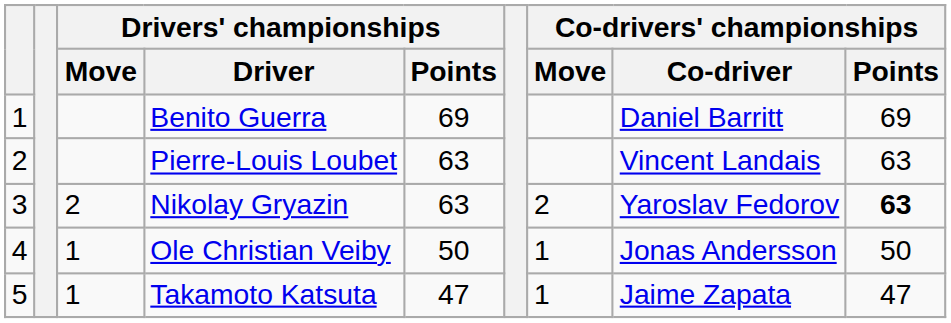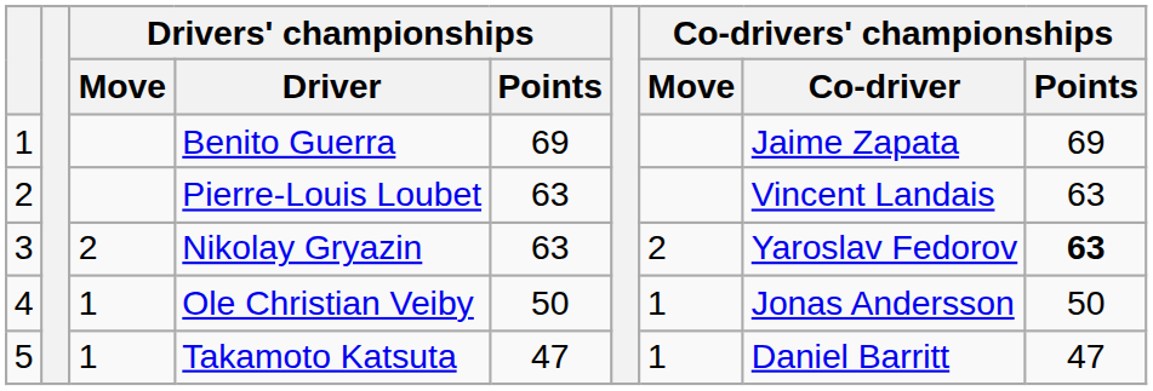 <table class="wikitable" style="font-size:85%;">
 <tr>
 <th rowspan="2"></th>
 <th rowspan="7" style="width:5px;"></th>
 <th colspan="3">Drivers' championships</th>
 <th rowspan="7" style="width:5px;"></th>
 <th colspan="3">Co-drivers' championships</th>
 </tr>
 <tr>
 <th>Move</th>
 <th>Driver</th>
 <th>Points</th>
 <th>Move</th>
 <th>Co-driver</th>
 <th>Points</th>
 </tr>
 <tr>
 <td align="center">1</td>
 <td></td>
 <td><a href='#'>Benito Guerra</a></td>
 <td align="center">69</td>
 <td></td>
-<td><a href='#'>Daniel Barritt</a></td>
+<td><a href='#'>Jaime Zapata</a></td>
 <td align="center">69</td>
 </tr>
 <tr>
 <td align="center">2</td>
 <td></td>
 <td nowrap><a href='#'>Pierre-Louis Loubet</a></td>
 <td align="center">63</td>
 <td></td>
 <td><a href='#'>Vincent Landais</a></td>
 <td align="center">63</td>
 </tr>
 <tr>
 <td align="center">3</td>
 <td> 2</td>
 <td><a href='#'>Nikolay Gryazin</a></td>
 <td align="center">63</td>
 <td> 2</td>
 <td><a href='#'>Yaroslav Fedorov</a></td>
 <td align="center"><strong>63</strong></td>
 </tr>
 <tr>
 <td align="center">4</td>
 <td> 1</td>
 <td nowrap><a href='#'>Ole Christian Veiby</a></td>
 <td align="center">50</td>
 <td> 1</td>
 <td nowrap><a href='#'>Jonas Andersson</a></td>
 <td align="center">50</td>
 </tr>
 <tr>
 <td align="center">5</td>
 <td> 1</td>
 <td><a href='#'>Takamoto Katsuta</a></td>
 <td align="center">47</td>
 <td> 1</td>
-<td><a href='#'>Jaime Zapata</a></td>
+<td><a href='#'>Daniel Barritt</a></td>
 <td align="center">47</td>
 </tr>
 </table>
